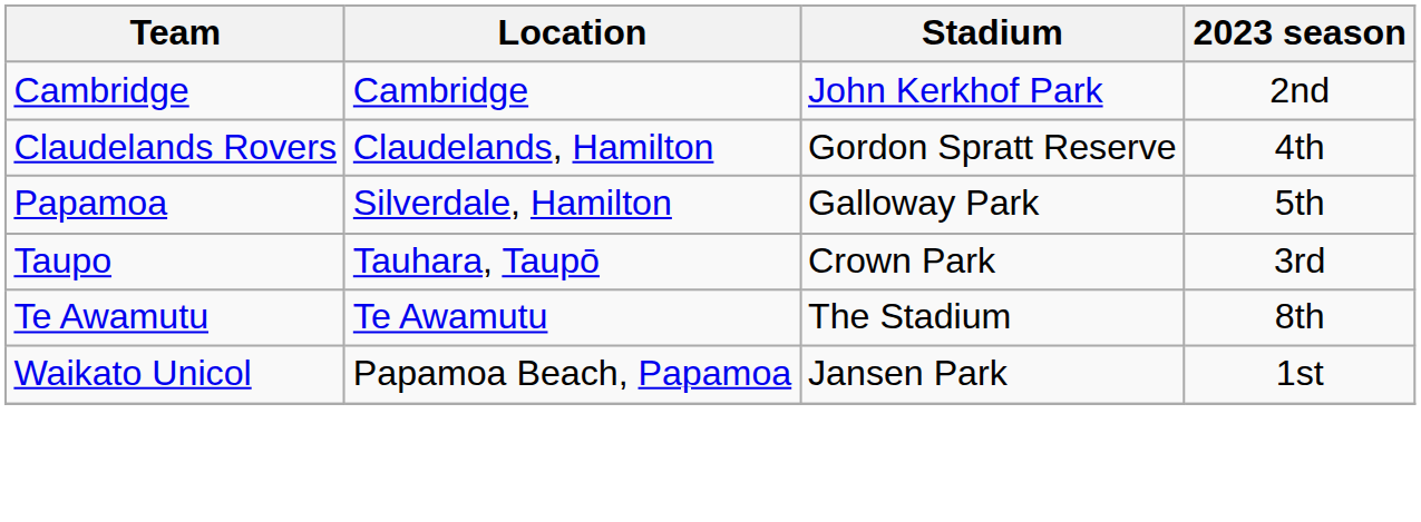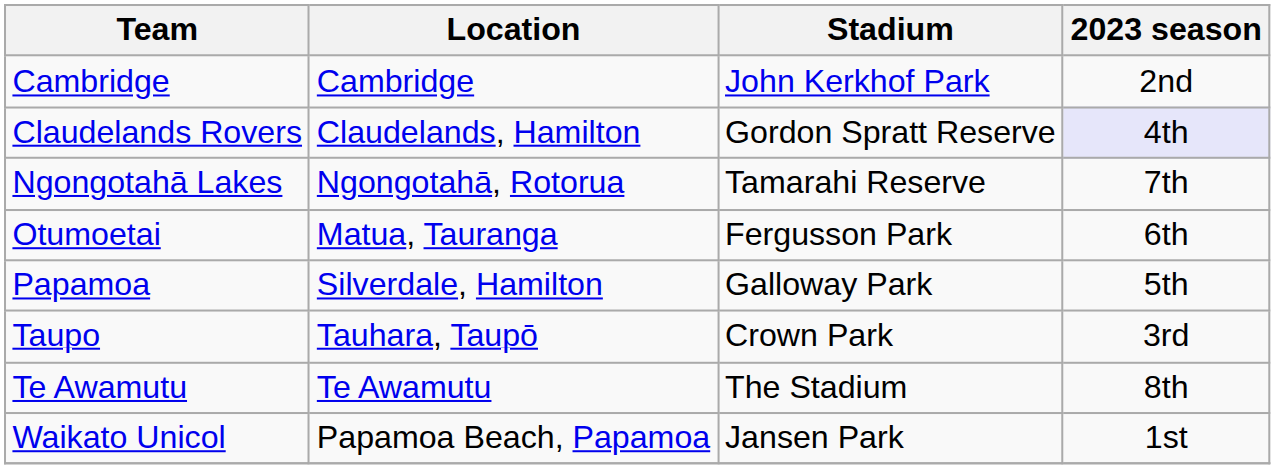 <table class="wikitable sortable">
 <tr>
 <th>Team</th>
 <th>Location</th>
 <th>Stadium</th>
 <th>2023 season</th>
 </tr>
 <tr>
 <td><a href='#'>Cambridge</a></td>
 <td><a href='#'>Cambridge</a></td>
 <td><a href='#'>John Kerkhof Park</a></td>
 <td align="center">2nd</td>
 </tr>
 <tr>
 <td><a href='#'>Claudelands Rovers</a></td>
 <td><a href='#'>Claudelands</a>, <a href='#'>Hamilton</a></td>
 <td>Gordon Spratt Reserve</td>
-<td align="center">4th</td>
+<td align="center" style="background: lavender;">4th</td>
+</tr>
+<tr>
+<td><a href='#'>Ngongotahā Lakes</a></td>
+<td><a href='#'>Ngongotahā</a>, <a href='#'>Rotorua</a></td>
+<td>Tamarahi Reserve</td>
+<td align="center">7th</td>
+</tr>
+<tr>
+<td><a href='#'>Otumoetai</a></td>
+<td><a href='#'>Matua</a>, <a href='#'>Tauranga</a></td>
+<td>Fergusson Park</td>
+<td align="center">6th</td>
 </tr>
 <tr>
 <td><a href='#'>Papamoa</a></td>
 <td><a href='#'>Silverdale</a>, <a href='#'>Hamilton</a></td>
 <td>Galloway Park</td>
 <td align="center">5th</td>
 </tr>
 <tr>
 <td><a href='#'>Taupo</a></td>
 <td><a href='#'>Tauhara</a>, <a href='#'>Taupō</a></td>
 <td>Crown Park</td>
 <td align="center">3rd</td>
 </tr>
 <tr>
 <td><a href='#'>Te Awamutu</a></td>
 <td><a href='#'>Te Awamutu</a></td>
 <td>The Stadium</td>
 <td align="center">8th</td>
 </tr>
 <tr>
 <td><a href='#'>Waikato Unicol</a></td>
 <td>Papamoa Beach, <a href='#'>Papamoa</a></td>
 <td>Jansen Park</td>
 <td align="center">1st</td>
 </tr>
 <tr>
 </tr>
 </table>
